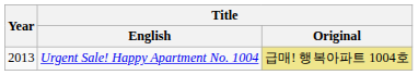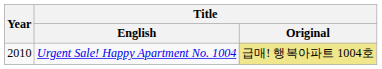 <table class="wikitable sortable">
 <tr>
 <th rowspan="2">Year</th>
 <th colspan="2">Title</th>
 </tr>
 <tr>
 <th>English</th>
 <th>Original</th>
 </tr>
 <tr>
-<td>2013</td>
+<td>2010</td>
 <td><em><a href='#'>Urgent Sale! Happy Apartment No. 1004</a></em></td>
 <td style="background: khaki;">급매! 행복아파트 1004호</td>
 </tr>
 </table>
